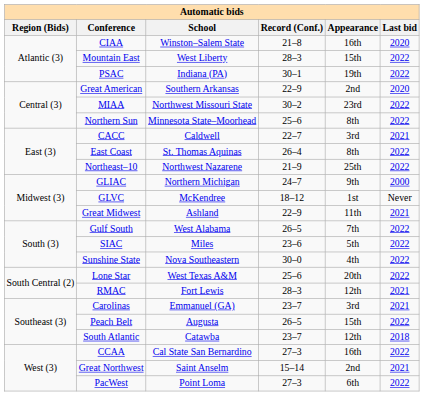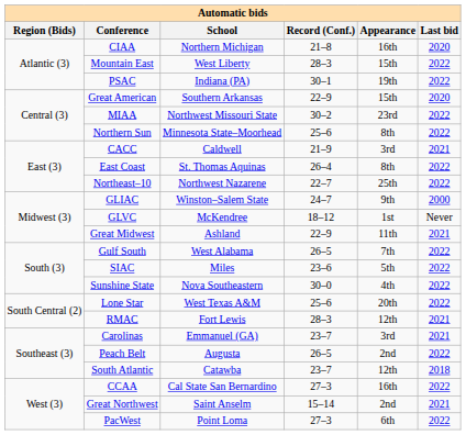 <table class="wikitable sortable" style="text-align:center;">
 <tr>
 <th colspan="6" style="background:#ffdead;">Automatic bids</th>
 </tr>
 <tr>
 <th>Region (Bids)</th>
 <th>Conference</th>
 <th>School</th>
 <th>Record (Conf.)</th>
 <th>Appearance</th>
 <th>Last bid</th>
 </tr>
 <tr>
 <td rowspan=3>Atlantic (3)</td>
 <td><a href='#'>CIAA</a></td>
-<td><a href='#'>Winston–Salem State</a></td>
+<td><a href='#'>Northern Michigan</a></td>
 <td align=center>21–8</td>
 <td align=center>16th</td>
 <td align=center><a href='#'>2020</a></td>
 </tr>
 <tr>
 <td><a href='#'>Mountain East</a></td>
 <td><a href='#'>West Liberty</a></td>
 <td align=center>28–3</td>
 <td align=center>15th</td>
 <td align=center><a href='#'>2022</a></td>
 </tr>
 <tr>
 <td><a href='#'>PSAC</a></td>
 <td><a href='#'>Indiana (PA)</a></td>
 <td align=center>30–1</td>
 <td align=center>19th</td>
 <td align=center><a href='#'>2022</a></td>
 </tr>
 <tr>
 <td rowspan=3>Central (3)</td>
 <td><a href='#'>Great American</a></td>
 <td><a href='#'>Southern Arkansas</a></td>
 <td align=center>22–9</td>
-<td align=center>2nd</td>
+<td align=center>15th</td>
 <td align=center><a href='#'>2020</a></td>
 </tr>
 <tr>
 <td><a href='#'>MIAA</a></td>
 <td><a href='#'>Northwest Missouri State</a></td>
 <td align=center>30–2</td>
 <td align=center>23rd</td>
 <td align=center><a href='#'>2022</a></td>
 </tr>
 <tr>
 <td><a href='#'>Northern Sun</a></td>
 <td><a href='#'>Minnesota State–Moorhead</a></td>
 <td align=center>25–6</td>
 <td align=center>8th</td>
 <td align=center><a href='#'>2022</a></td>
 </tr>
 <tr>
 <td rowspan=3>East (3)</td>
 <td><a href='#'>CACC</a></td>
 <td><a href='#'>Caldwell</a></td>
-<td align=center>22–7</td>
+<td align=center>21–9</td>
 <td align=center>3rd</td>
 <td align=center><a href='#'>2021</a></td>
 </tr>
 <tr>
 <td><a href='#'>East Coast</a></td>
 <td><a href='#'>St. Thomas Aquinas</a></td>
 <td align=center>26–4</td>
 <td align=center>8th</td>
 <td align=center><a href='#'>2022</a></td>
 </tr>
 <tr>
 <td><a href='#'>Northeast–10</a></td>
 <td><a href='#'>Northwest Nazarene</a></td>
-<td align=center>21–9</td>
+<td align=center>22–7</td>
 <td align=center>25th</td>
 <td align=center><a href='#'>2022</a></td>
 </tr>
 <tr>
 <td rowspan=3>Midwest (3)</td>
 <td><a href='#'>GLIAC</a></td>
-<td><a href='#'>Northern Michigan</a></td>
+<td><a href='#'>Winston–Salem State</a></td>
 <td align=center>24–7</td>
 <td align=center>9th</td>
 <td align=center><a href='#'>2000</a></td>
 </tr>
 <tr>
 <td><a href='#'>GLVC</a></td>
 <td><a href='#'>McKendree</a></td>
 <td align=center>18–12</td>
 <td align=center>1st</td>
 <td align=center>Never</td>
 </tr>
 <tr>
 <td><a href='#'>Great Midwest</a></td>
 <td><a href='#'>Ashland</a></td>
 <td align=center>22–9</td>
 <td align=center>11th</td>
 <td align=center><a href='#'>2021</a></td>
 </tr>
 <tr>
 <td rowspan=3>South (3)</td>
 <td><a href='#'>Gulf South</a></td>
 <td><a href='#'>West Alabama</a></td>
 <td align=center>26–5</td>
 <td align=center>7th</td>
 <td align=center><a href='#'>2022</a></td>
 </tr>
 <tr>
 <td><a href='#'>SIAC</a></td>
 <td><a href='#'>Miles</a></td>
 <td align=center>23–6</td>
 <td align=center>5th</td>
 <td align=center><a href='#'>2022</a></td>
 </tr>
 <tr>
 <td><a href='#'>Sunshine State</a></td>
 <td><a href='#'>Nova Southeastern</a></td>
 <td align=center>30–0</td>
 <td align=center>4th</td>
 <td align=center><a href='#'>2022</a></td>
 </tr>
 <tr>
 <td rowspan=2>South Central (2)</td>
 <td><a href='#'>Lone Star</a></td>
 <td><a href='#'>West Texas A&M</a></td>
 <td align=center>25–6</td>
 <td align=center>20th</td>
 <td align=center><a href='#'>2022</a></td>
 </tr>
 <tr>
 <td><a href='#'>RMAC</a></td>
 <td><a href='#'>Fort Lewis</a></td>
 <td align=center>28–3</td>
 <td align=center>12th</td>
 <td align=center><a href='#'>2021</a></td>
 </tr>
 <tr>
 <td rowspan=3>Southeast (3)</td>
 <td><a href='#'>Carolinas</a></td>
 <td><a href='#'>Emmanuel (GA)</a></td>
 <td align=center>23–7</td>
 <td align=center>3rd</td>
 <td align=center><a href='#'>2021</a></td>
 </tr>
 <tr>
 <td><a href='#'>Peach Belt</a></td>
 <td><a href='#'>Augusta</a></td>
 <td align=center>26–5</td>
-<td align=center>15th</td>
+<td align=center>2nd</td>
 <td align=center><a href='#'>2022</a></td>
 </tr>
 <tr>
 <td><a href='#'>South Atlantic</a></td>
 <td><a href='#'>Catawba</a></td>
 <td align=center>23–7</td>
 <td align=center>12th</td>
 <td align=center><a href='#'>2018</a></td>
 </tr>
 <tr>
 <td rowspan=3>West (3)</td>
 <td><a href='#'>CCAA</a></td>
 <td><a href='#'>Cal State San Bernardino</a></td>
 <td align=center>27–3</td>
 <td align=center>16th</td>
 <td align=center><a href='#'>2022</a></td>
 </tr>
 <tr>
 <td><a href='#'>Great Northwest</a></td>
 <td><a href='#'>Saint Anselm</a></td>
 <td align=center>15–14</td>
 <td align=center>2nd</td>
 <td align=center><a href='#'>2021</a></td>
 </tr>
 <tr>
 <td><a href='#'>PacWest</a></td>
 <td><a href='#'>Point Loma</a></td>
 <td align=center>27–3</td>
 <td align=center>6th</td>
 <td align=center><a href='#'>2022</a></td>
 </tr>
 </table>
